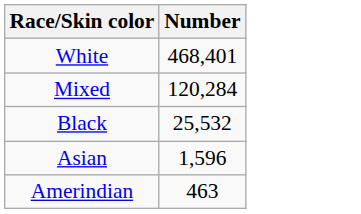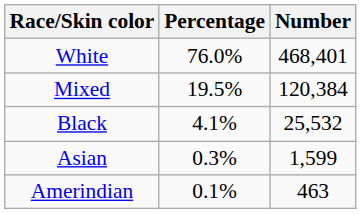 <table class="wikitable" style="text-align: center;">
 <tr>
 <th>Race/Skin color</th>
+<th>Percentage</th>
 <th>Number</th>
 </tr>
 <tr>
 <td><a href='#'>White</a></td>
+<td>76.0%</td>
 <td>468,401</td>
 </tr>
 <tr>
 <td><a href='#'>Mixed</a></td>
-<td>120,284</td>
+<td>19.5%</td>
+<td>120,384</td>
 </tr>
 <tr>
 <td><a href='#'>Black</a></td>
+<td>4.1%</td>
 <td>25,532</td>
 </tr>
 <tr>
 <td><a href='#'>Asian</a></td>
-<td>1,596</td>
+<td>0.3%</td>
+<td>1,599</td>
 </tr>
 <tr>
 <td><a href='#'>Amerindian</a></td>
+<td>0.1%</td>
 <td>463</td>
 </tr>
 </table>
